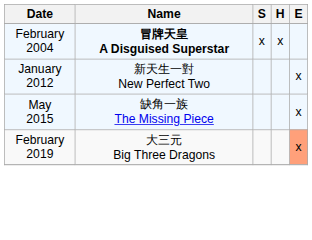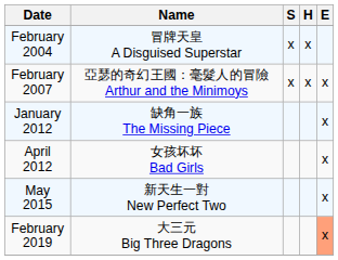 <table class="wikitable" width="400px">
 <tr>
 <th align="left">Date</th>
 <th align="left">Name</th>
 <th align="left">S</th>
 <th align="left">H</th>
 <th align="left">E</th>
 </tr>
 <tr>
 </tr>
 <tr bgcolor="#F0F8FF">
 <td align="center">February<br>2004</td>
-<td align="center"><strong>冒牌天皇<br>A Disguised Superstar</strong></td>
+<td align="center">冒牌天皇<br>A Disguised Superstar</td>
 <td align="center">x</td>
 <td align="center">x</td>
 <td align="center"></td>
 </tr>
+<tr>
+<td align="center">February<br>2007</td>
+<td align="center">亞瑟的奇幻王國：毫髮人的冒險<br><a href='#'>Arthur and the Minimoys</a></td>
+<td align="center">x</td>
+<td align="center">x</td>
+<td align="center">x</td>
+</tr>
 <tr bgcolor="#F0F8FF">
 <td align="center">January<br>2012</td>
-<td align="center">新天生一對<br>New Perfect Two</td>
+<td align="center">缺角一族<br><a href='#'>The Missing Piece</a></td>
+<td align="center"></td>
+<td align="center"></td>
+<td align="center">x</td>
+</tr>
+<tr>
+<td align="center">April<br>2012</td>
+<td align="center">女孩坏坏<br><a href='#'>Bad Girls</a></td>
 <td align="center"></td>
 <td align="center"></td>
 <td align="center">x</td>
 </tr>
 <tr bgcolor="#F0F8FF">
 <td align="center">May<br>2015</td>
-<td align="center">缺角一族<br><a href='#'>The Missing Piece</a></td>
+<td align="center">新天生一對<br>New Perfect Two</td>
 <td align="center"></td>
 <td align="center"></td>
 <td align="center">x</td>
 </tr>
 <tr>
 <td align="center">February<br>2019</td>
 <td align="center">大三元<br>Big Three Dragons</td>
 <td align="center"></td>
 <td align="center"></td>
 <td align="center" style="background: lightsalmon;">x</td>
 </tr>
 <tr>
 </tr>
 </table>
